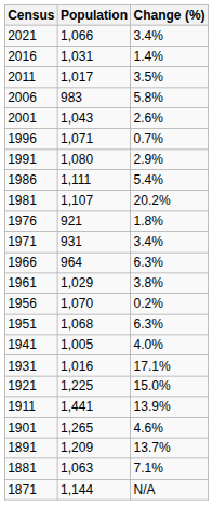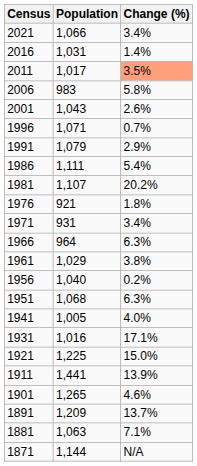 <table class="wikitable">
 <tr>
 <th>Census</th>
 <th>Population</th>
 <th>Change (%)</th>
 </tr>
 <tr>
 <td>2021</td>
 <td>1,066</td>
 <td> 3.4%</td>
 </tr>
 <tr>
 <td>2016</td>
 <td>1,031</td>
 <td> 1.4%</td>
 </tr>
 <tr>
 <td>2011</td>
 <td>1,017</td>
-<td> 3.5%</td>
+<td style="background: lightsalmon;"> 3.5%</td>
 </tr>
 <tr>
 <td>2006</td>
 <td>983</td>
 <td> 5.8%</td>
 </tr>
 <tr>
 <td>2001</td>
 <td>1,043</td>
 <td> 2.6%</td>
 </tr>
 <tr>
 <td>1996</td>
 <td>1,071</td>
 <td> 0.7%</td>
 </tr>
 <tr>
 <td>1991</td>
-<td>1,080</td>
+<td>1,079</td>
 <td> 2.9%</td>
 </tr>
 <tr>
 <td>1986</td>
 <td>1,111</td>
 <td> 5.4%</td>
 </tr>
 <tr>
 <td>1981</td>
 <td>1,107</td>
 <td> 20.2%</td>
 </tr>
 <tr>
 <td>1976</td>
 <td>921</td>
 <td> 1.8%</td>
 </tr>
 <tr>
 <td>1971</td>
 <td>931</td>
 <td> 3.4%</td>
 </tr>
 <tr>
 <td>1966</td>
 <td>964</td>
 <td> 6.3%</td>
 </tr>
 <tr>
 <td>1961</td>
 <td>1,029</td>
 <td> 3.8%</td>
 </tr>
 <tr>
 <td>1956</td>
-<td>1,070</td>
+<td>1,040</td>
 <td> 0.2%</td>
 </tr>
 <tr>
 <td>1951</td>
 <td>1,068</td>
 <td> 6.3%</td>
 </tr>
 <tr>
 <td>1941</td>
 <td>1,005</td>
 <td> 4.0%</td>
 </tr>
 <tr>
 <td>1931</td>
 <td>1,016</td>
 <td> 17.1%</td>
 </tr>
 <tr>
 <td>1921</td>
 <td>1,225</td>
 <td> 15.0%</td>
 </tr>
 <tr>
 <td>1911</td>
 <td>1,441</td>
 <td> 13.9%</td>
 </tr>
 <tr>
 <td>1901</td>
 <td>1,265</td>
 <td> 4.6%</td>
 </tr>
 <tr>
 <td>1891</td>
 <td>1,209</td>
 <td> 13.7%</td>
 </tr>
 <tr>
 <td>1881</td>
 <td>1,063</td>
 <td> 7.1%</td>
 </tr>
 <tr>
 <td>1871</td>
 <td>1,144</td>
 <td>N/A</td>
 </tr>
 </table>
